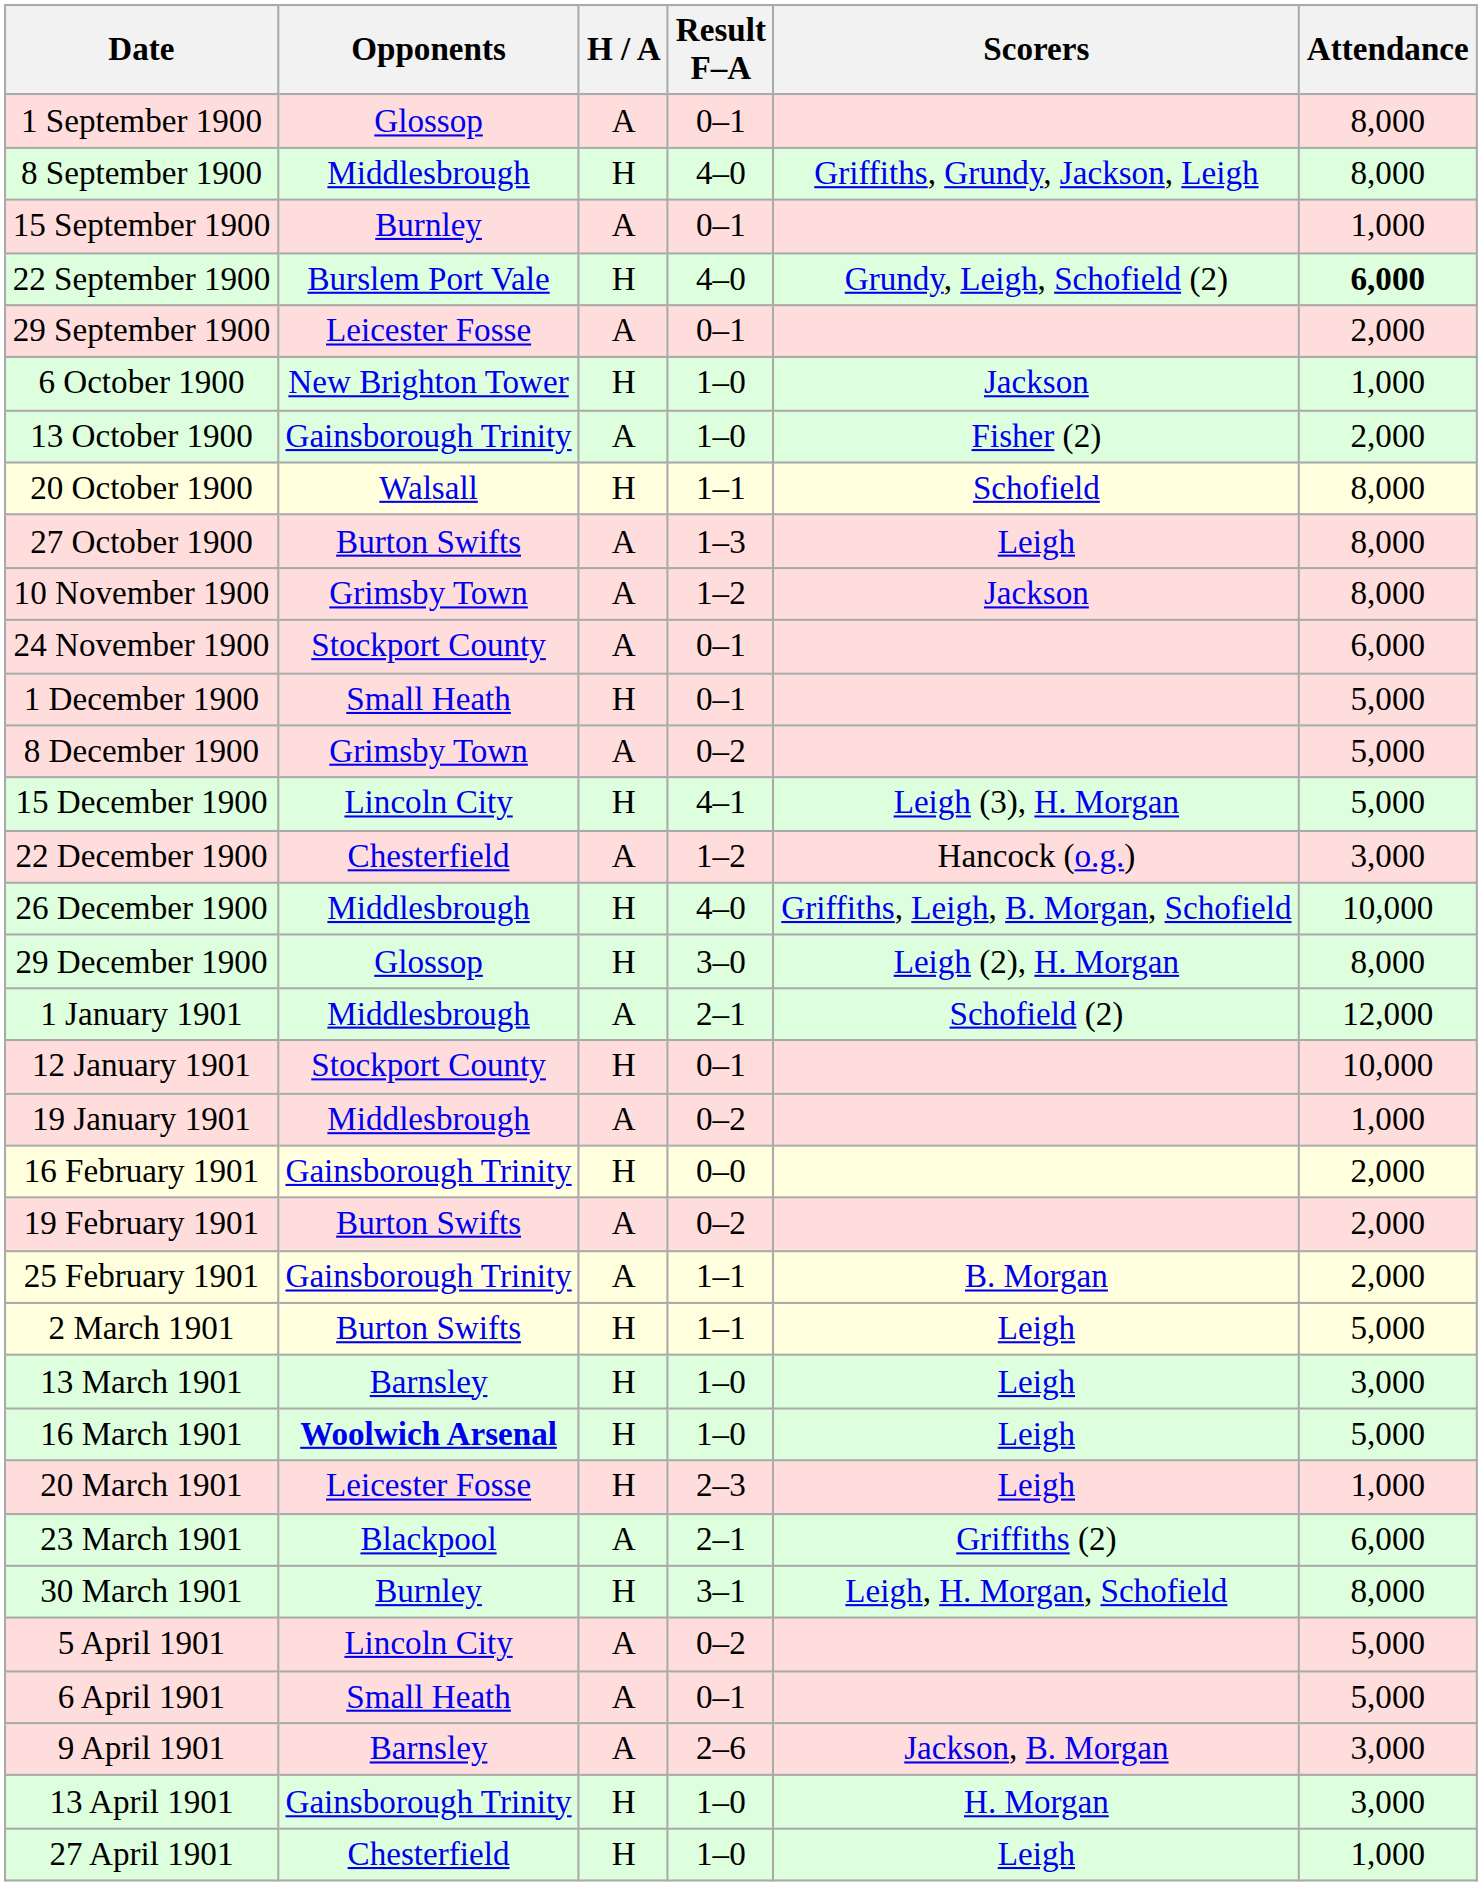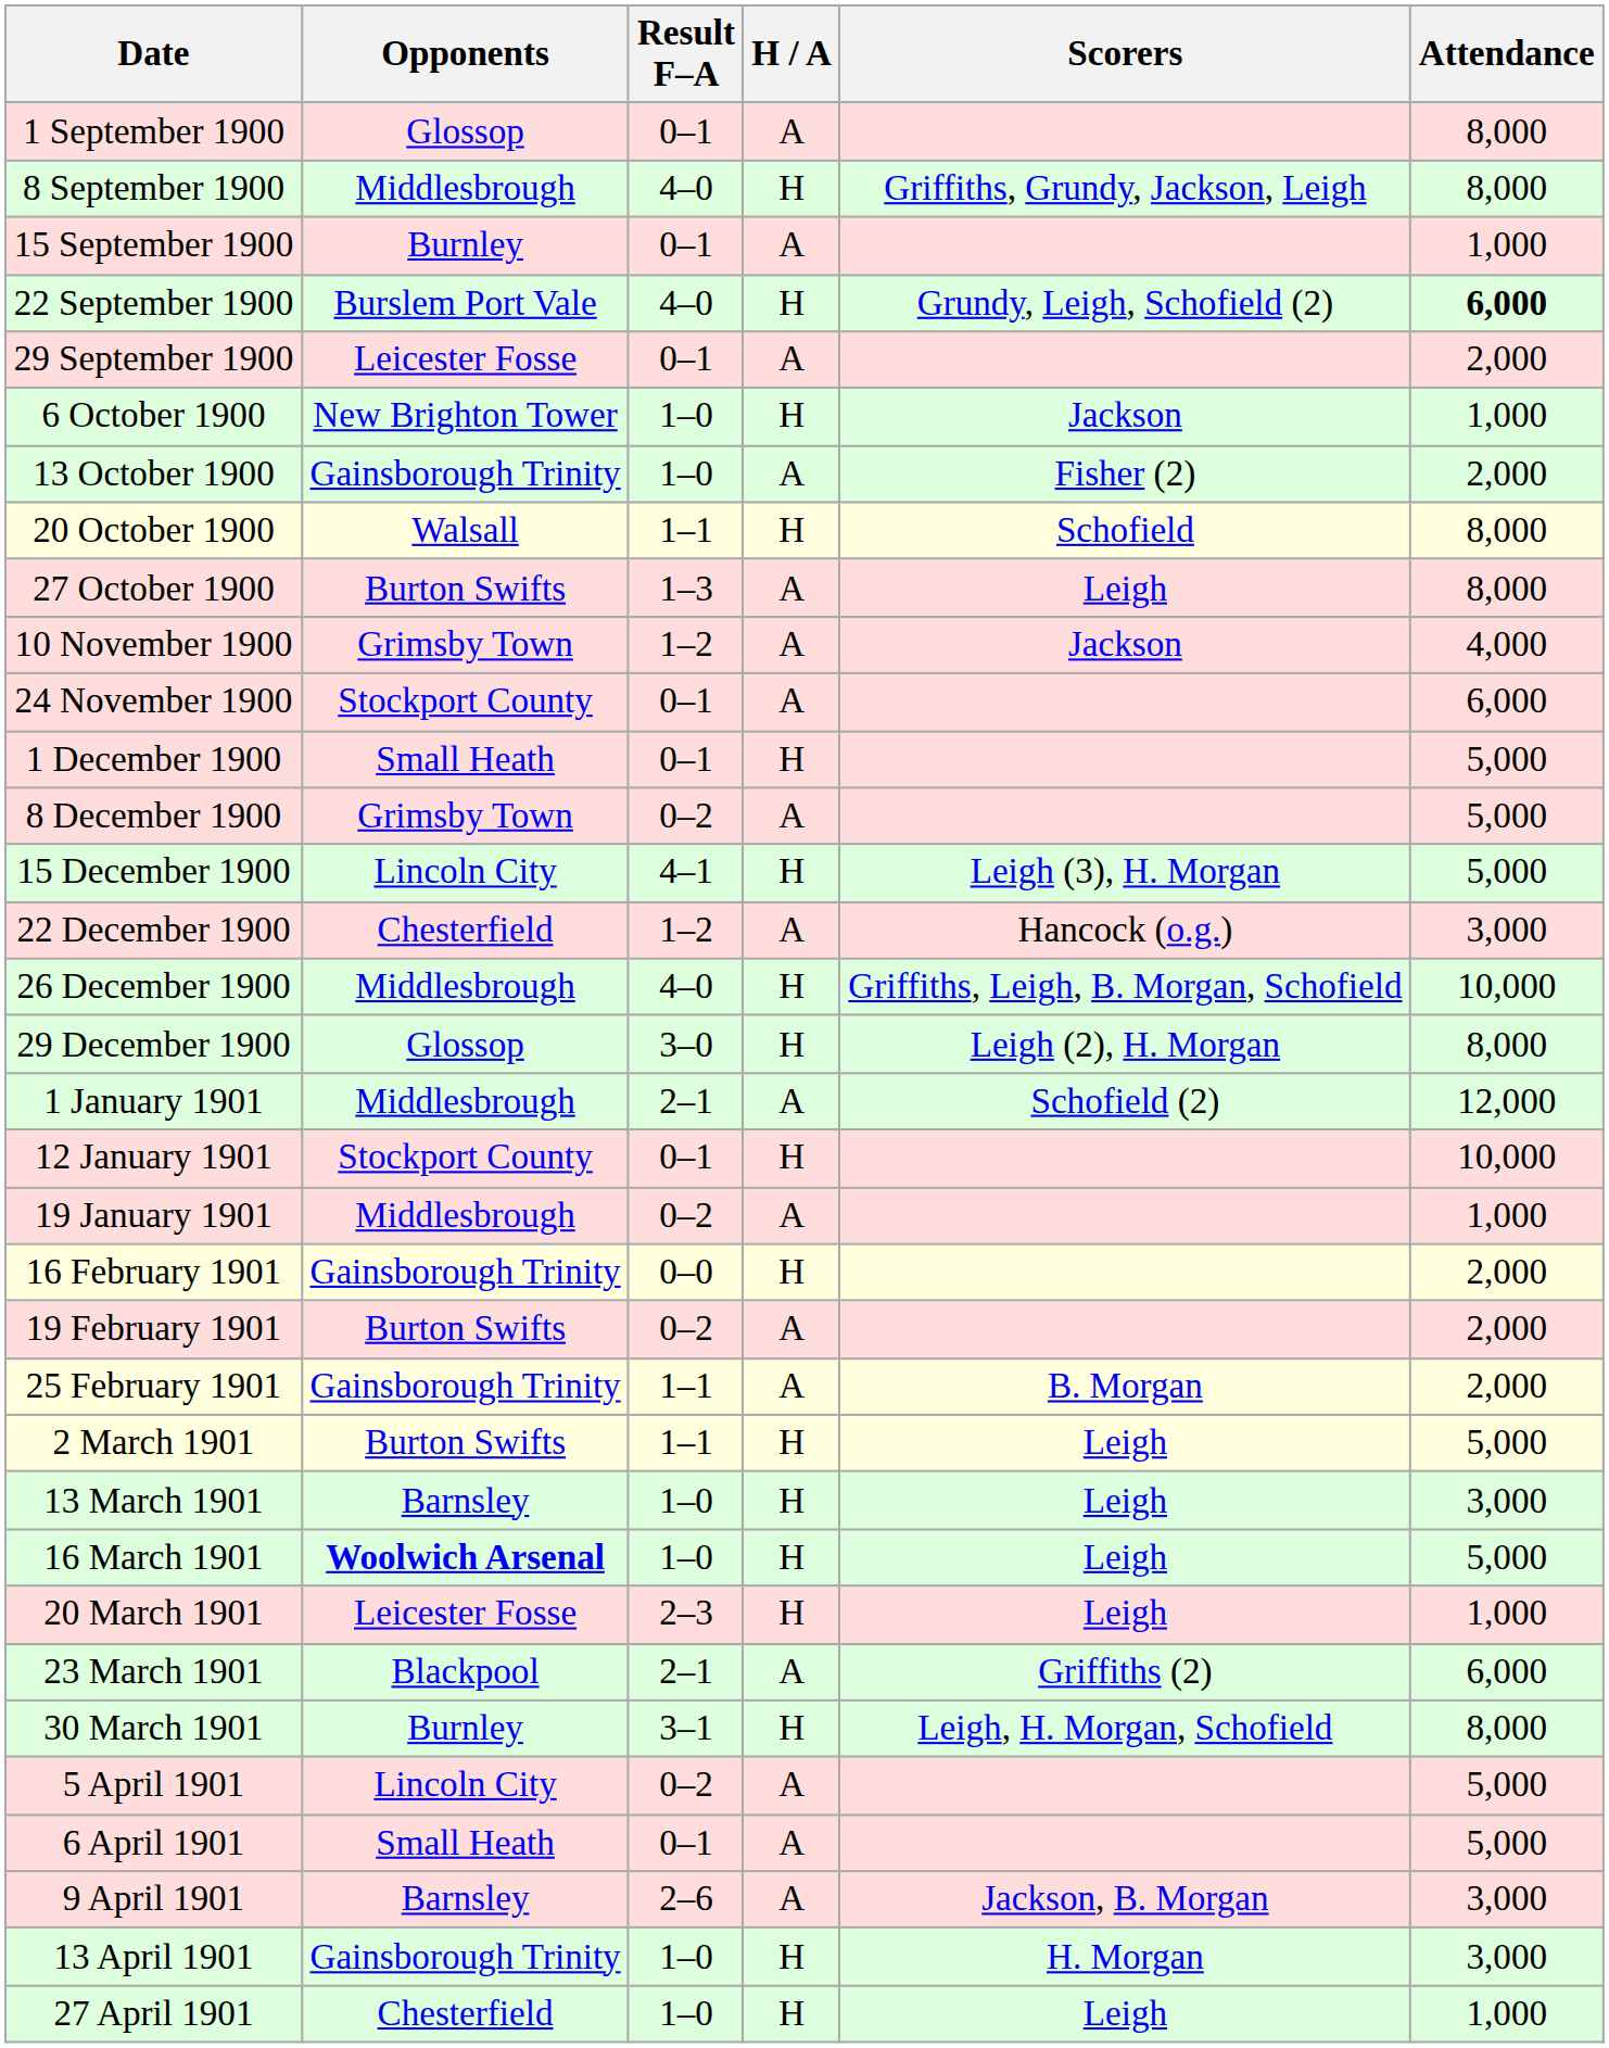 <table class="wikitable" style="text-align:center">
 <tr>
 <th>Date</th>
 <th>Opponents</th>
+<th>Result<br>F–A</th>
 <th>H / A</th>
-<th>Result<br>F–A</th>
 <th>Scorers</th>
 <th>Attendance</th>
 </tr>
 <tr bgcolor="#ffdddd">
 <td>1 September 1900</td>
 <td><a href='#'>Glossop</a></td>
+<td>0–1</td>
 <td>A</td>
-<td>0–1</td>
 <td></td>
 <td>8,000</td>
 </tr>
 <tr bgcolor="#ddffdd">
 <td>8 September 1900</td>
 <td><a href='#'>Middlesbrough</a></td>
+<td>4–0</td>
 <td>H</td>
-<td>4–0</td>
 <td><a href='#'>Griffiths</a>, <a href='#'>Grundy</a>, <a href='#'>Jackson</a>, <a href='#'>Leigh</a></td>
 <td>8,000</td>
 </tr>
 <tr bgcolor="#ffdddd">
 <td>15 September 1900</td>
 <td><a href='#'>Burnley</a></td>
+<td>0–1</td>
 <td>A</td>
-<td>0–1</td>
 <td></td>
 <td>1,000</td>
 </tr>
 <tr bgcolor="#ddffdd">
 <td>22 September 1900</td>
 <td><a href='#'>Burslem Port Vale</a></td>
+<td>4–0</td>
 <td>H</td>
-<td>4–0</td>
 <td><a href='#'>Grundy</a>, <a href='#'>Leigh</a>, <a href='#'>Schofield</a> (2)</td>
 <td><strong>6,000</strong></td>
 </tr>
 <tr bgcolor="#ffdddd">
 <td>29 September 1900</td>
 <td><a href='#'>Leicester Fosse</a></td>
+<td>0–1</td>
 <td>A</td>
-<td>0–1</td>
 <td></td>
 <td>2,000</td>
 </tr>
 <tr bgcolor="#ddffdd">
 <td>6 October 1900</td>
 <td><a href='#'>New Brighton Tower</a></td>
+<td>1–0</td>
 <td>H</td>
-<td>1–0</td>
 <td><a href='#'>Jackson</a></td>
 <td>1,000</td>
 </tr>
 <tr bgcolor="#ddffdd">
 <td>13 October 1900</td>
 <td><a href='#'>Gainsborough Trinity</a></td>
+<td>1–0</td>
 <td>A</td>
-<td>1–0</td>
 <td><a href='#'>Fisher</a> (2)</td>
 <td>2,000</td>
 </tr>
 <tr bgcolor="#ffffdd">
 <td>20 October 1900</td>
 <td><a href='#'>Walsall</a></td>
+<td>1–1</td>
 <td>H</td>
-<td>1–1</td>
 <td><a href='#'>Schofield</a></td>
 <td>8,000</td>
 </tr>
 <tr bgcolor="#ffdddd">
 <td>27 October 1900</td>
 <td><a href='#'>Burton Swifts</a></td>
+<td>1–3</td>
 <td>A</td>
-<td>1–3</td>
 <td><a href='#'>Leigh</a></td>
 <td>8,000</td>
 </tr>
 <tr bgcolor="#ffdddd">
 <td>10 November 1900</td>
 <td><a href='#'>Grimsby Town</a></td>
+<td>1–2</td>
 <td>A</td>
-<td>1–2</td>
 <td><a href='#'>Jackson</a></td>
-<td>8,000</td>
+<td>4,000</td>
 </tr>
 <tr bgcolor="#ffdddd">
 <td>24 November 1900</td>
 <td><a href='#'>Stockport County</a></td>
+<td>0–1</td>
 <td>A</td>
-<td>0–1</td>
 <td></td>
 <td>6,000</td>
 </tr>
 <tr bgcolor="#ffdddd">
 <td>1 December 1900</td>
 <td><a href='#'>Small Heath</a></td>
+<td>0–1</td>
 <td>H</td>
-<td>0–1</td>
 <td></td>
 <td>5,000</td>
 </tr>
 <tr bgcolor="#ffdddd">
 <td>8 December 1900</td>
 <td><a href='#'>Grimsby Town</a></td>
+<td>0–2</td>
 <td>A</td>
-<td>0–2</td>
 <td></td>
 <td>5,000</td>
 </tr>
 <tr bgcolor="#ddffdd">
 <td>15 December 1900</td>
 <td><a href='#'>Lincoln City</a></td>
+<td>4–1</td>
 <td>H</td>
-<td>4–1</td>
 <td><a href='#'>Leigh</a> (3), <a href='#'>H. Morgan</a></td>
 <td>5,000</td>
 </tr>
 <tr bgcolor="#ffdddd">
 <td>22 December 1900</td>
 <td><a href='#'>Chesterfield</a></td>
+<td>1–2</td>
 <td>A</td>
-<td>1–2</td>
 <td>Hancock (<a href='#'>o.g.</a>)</td>
 <td>3,000</td>
 </tr>
 <tr bgcolor="#ddffdd">
 <td>26 December 1900</td>
 <td><a href='#'>Middlesbrough</a></td>
+<td>4–0</td>
 <td>H</td>
-<td>4–0</td>
 <td><a href='#'>Griffiths</a>, <a href='#'>Leigh</a>, <a href='#'>B. Morgan</a>, <a href='#'>Schofield</a></td>
 <td>10,000</td>
 </tr>
 <tr bgcolor="#ddffdd">
 <td>29 December 1900</td>
 <td><a href='#'>Glossop</a></td>
+<td>3–0</td>
 <td>H</td>
-<td>3–0</td>
 <td><a href='#'>Leigh</a> (2), <a href='#'>H. Morgan</a></td>
 <td>8,000</td>
 </tr>
 <tr bgcolor="#ddffdd">
 <td>1 January 1901</td>
 <td><a href='#'>Middlesbrough</a></td>
+<td>2–1</td>
 <td>A</td>
-<td>2–1</td>
 <td><a href='#'>Schofield</a> (2)</td>
 <td>12,000</td>
 </tr>
 <tr bgcolor="#ffdddd">
 <td>12 January 1901</td>
 <td><a href='#'>Stockport County</a></td>
+<td>0–1</td>
 <td>H</td>
-<td>0–1</td>
 <td></td>
 <td>10,000</td>
 </tr>
 <tr bgcolor="#ffdddd">
 <td>19 January 1901</td>
 <td><a href='#'>Middlesbrough</a></td>
+<td>0–2</td>
 <td>A</td>
-<td>0–2</td>
 <td></td>
 <td>1,000</td>
 </tr>
 <tr bgcolor="#ffffdd">
 <td>16 February 1901</td>
 <td><a href='#'>Gainsborough Trinity</a></td>
+<td>0–0</td>
 <td>H</td>
-<td>0–0</td>
 <td></td>
 <td>2,000</td>
 </tr>
 <tr bgcolor="#ffdddd">
 <td>19 February 1901</td>
 <td><a href='#'>Burton Swifts</a></td>
+<td>0–2</td>
 <td>A</td>
-<td>0–2</td>
 <td></td>
 <td>2,000</td>
 </tr>
 <tr bgcolor="#ffffdd">
 <td>25 February 1901</td>
 <td><a href='#'>Gainsborough Trinity</a></td>
+<td>1–1</td>
 <td>A</td>
-<td>1–1</td>
 <td><a href='#'>B. Morgan</a></td>
 <td>2,000</td>
 </tr>
 <tr bgcolor="#ffffdd">
 <td>2 March 1901</td>
 <td><a href='#'>Burton Swifts</a></td>
+<td>1–1</td>
 <td>H</td>
-<td>1–1</td>
 <td><a href='#'>Leigh</a></td>
 <td>5,000</td>
 </tr>
 <tr bgcolor="#ddffdd">
 <td>13 March 1901</td>
 <td><a href='#'>Barnsley</a></td>
+<td>1–0</td>
 <td>H</td>
-<td>1–0</td>
 <td><a href='#'>Leigh</a></td>
 <td>3,000</td>
 </tr>
 <tr bgcolor="#ddffdd">
 <td>16 March 1901</td>
 <td><strong><a href='#'>Woolwich Arsenal</a></strong></td>
+<td>1–0</td>
 <td>H</td>
-<td>1–0</td>
 <td><a href='#'>Leigh</a></td>
 <td>5,000</td>
 </tr>
 <tr bgcolor="#ffdddd">
 <td>20 March 1901</td>
 <td><a href='#'>Leicester Fosse</a></td>
+<td>2–3</td>
 <td>H</td>
-<td>2–3</td>
 <td><a href='#'>Leigh</a></td>
 <td>1,000</td>
 </tr>
 <tr bgcolor="#ddffdd">
 <td>23 March 1901</td>
 <td><a href='#'>Blackpool</a></td>
+<td>2–1</td>
 <td>A</td>
-<td>2–1</td>
 <td><a href='#'>Griffiths</a> (2)</td>
 <td>6,000</td>
 </tr>
 <tr bgcolor="#ddffdd">
 <td>30 March 1901</td>
 <td><a href='#'>Burnley</a></td>
+<td>3–1</td>
 <td>H</td>
-<td>3–1</td>
 <td><a href='#'>Leigh</a>, <a href='#'>H. Morgan</a>, <a href='#'>Schofield</a></td>
 <td>8,000</td>
 </tr>
 <tr bgcolor="#ffdddd">
 <td>5 April 1901</td>
 <td><a href='#'>Lincoln City</a></td>
+<td>0–2</td>
 <td>A</td>
-<td>0–2</td>
 <td></td>
 <td>5,000</td>
 </tr>
 <tr bgcolor="#ffdddd">
 <td>6 April 1901</td>
 <td><a href='#'>Small Heath</a></td>
+<td>0–1</td>
 <td>A</td>
-<td>0–1</td>
 <td></td>
 <td>5,000</td>
 </tr>
 <tr bgcolor="#ffdddd">
 <td>9 April 1901</td>
 <td><a href='#'>Barnsley</a></td>
+<td>2–6</td>
 <td>A</td>
-<td>2–6</td>
 <td><a href='#'>Jackson</a>, <a href='#'>B. Morgan</a></td>
 <td>3,000</td>
 </tr>
 <tr bgcolor="#ddffdd">
 <td>13 April 1901</td>
 <td><a href='#'>Gainsborough Trinity</a></td>
+<td>1–0</td>
 <td>H</td>
-<td>1–0</td>
 <td><a href='#'>H. Morgan</a></td>
 <td>3,000</td>
 </tr>
 <tr bgcolor="#ddffdd">
 <td>27 April 1901</td>
 <td><a href='#'>Chesterfield</a></td>
+<td>1–0</td>
 <td>H</td>
-<td>1–0</td>
 <td><a href='#'>Leigh</a></td>
 <td>1,000</td>
 </tr>
 </table>
